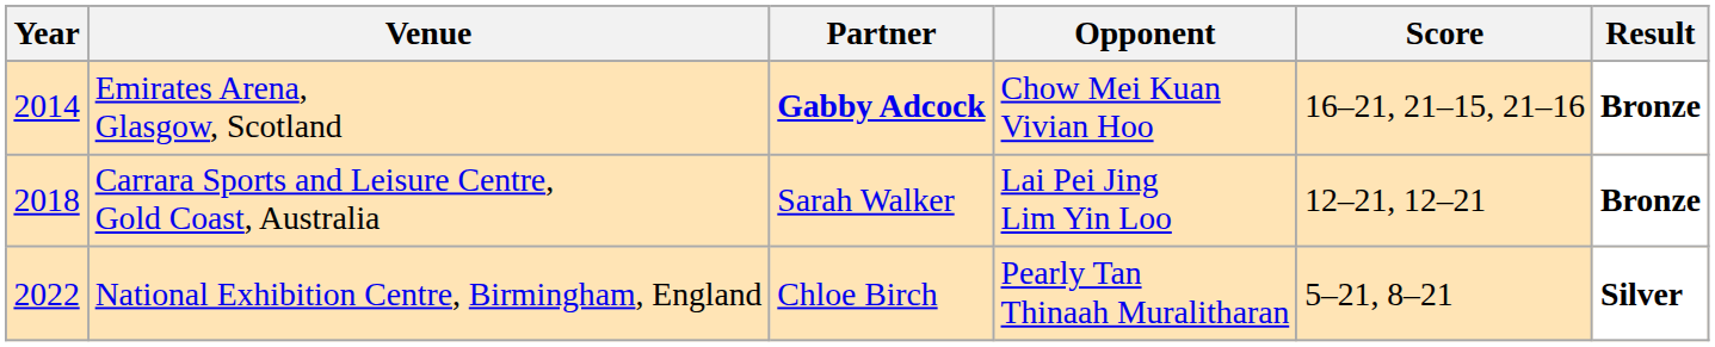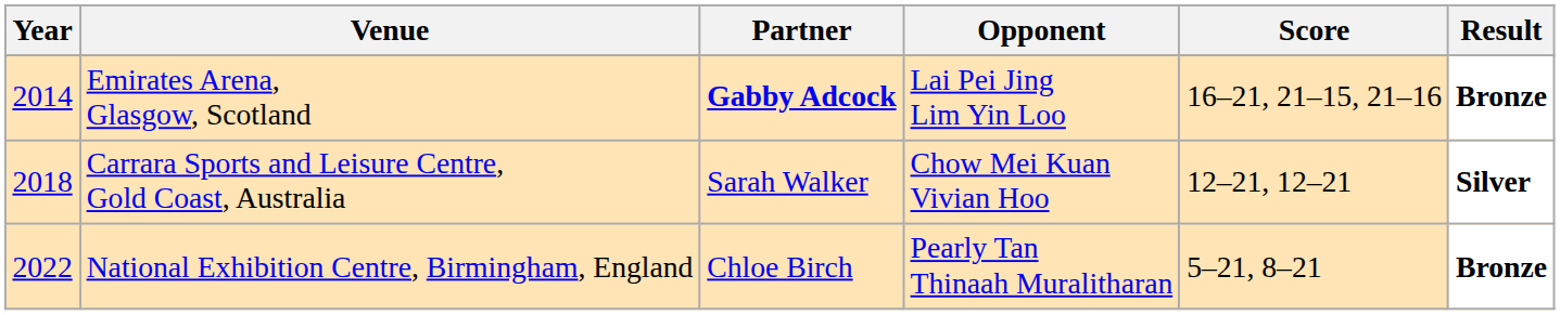 <table class="sortable wikitable" style="font-size: 90%;">
 <tr>
 <th>Year</th>
 <th>Venue</th>
 <th>Partner</th>
 <th>Opponent</th>
 <th>Score</th>
 <th>Result</th>
 </tr>
 <tr style="background:#FFE4B5">
 <td align="center"><a href='#'>2014</a></td>
 <td align="left"><a href='#'>Emirates Arena</a>,<br><a href='#'>Glasgow</a>, Scotland</td>
 <td align="left"><strong> <a href='#'>Gabby Adcock</a></strong></td>
-<td align="left"> <a href='#'>Chow Mei Kuan</a><br> <a href='#'>Vivian Hoo</a></td>
+<td align="left"> <a href='#'>Lai Pei Jing</a><br> <a href='#'>Lim Yin Loo</a></td>
 <td align="left">16–21, 21–15, 21–16</td>
 <td style="text-align:left; background:white"> <strong>Bronze</strong></td>
 </tr>
 <tr style="background:#FFE4B5">
 <td align="center"><a href='#'>2018</a></td>
 <td align="left"><a href='#'>Carrara Sports and Leisure Centre</a>,<br><a href='#'>Gold Coast</a>, Australia</td>
 <td align="left"> <a href='#'>Sarah Walker</a></td>
-<td align="left"> <a href='#'>Lai Pei Jing</a><br> <a href='#'>Lim Yin Loo</a></td>
+<td align="left"> <a href='#'>Chow Mei Kuan</a><br> <a href='#'>Vivian Hoo</a></td>
 <td align="left">12–21, 12–21</td>
-<td style="text-align:left; background:white"> <strong>Bronze</strong></td>
+<td style="text-align:left; background:white"> <strong>Silver</strong></td>
 </tr>
 <tr style="background:#FFE4B5">
 <td align="center"><a href='#'>2022</a></td>
 <td align="left"><a href='#'>National Exhibition Centre</a>, <a href='#'>Birmingham</a>, England</td>
 <td align="left"> <a href='#'>Chloe Birch</a></td>
 <td align="left"> <a href='#'>Pearly Tan</a><br> <a href='#'>Thinaah Muralitharan</a></td>
 <td align="left">5–21, 8–21</td>
-<td style="text-align:left; background:white"> <strong>Silver</strong></td>
+<td style="text-align:left; background:white"> <strong>Bronze</strong></td>
 </tr>
 </table>
